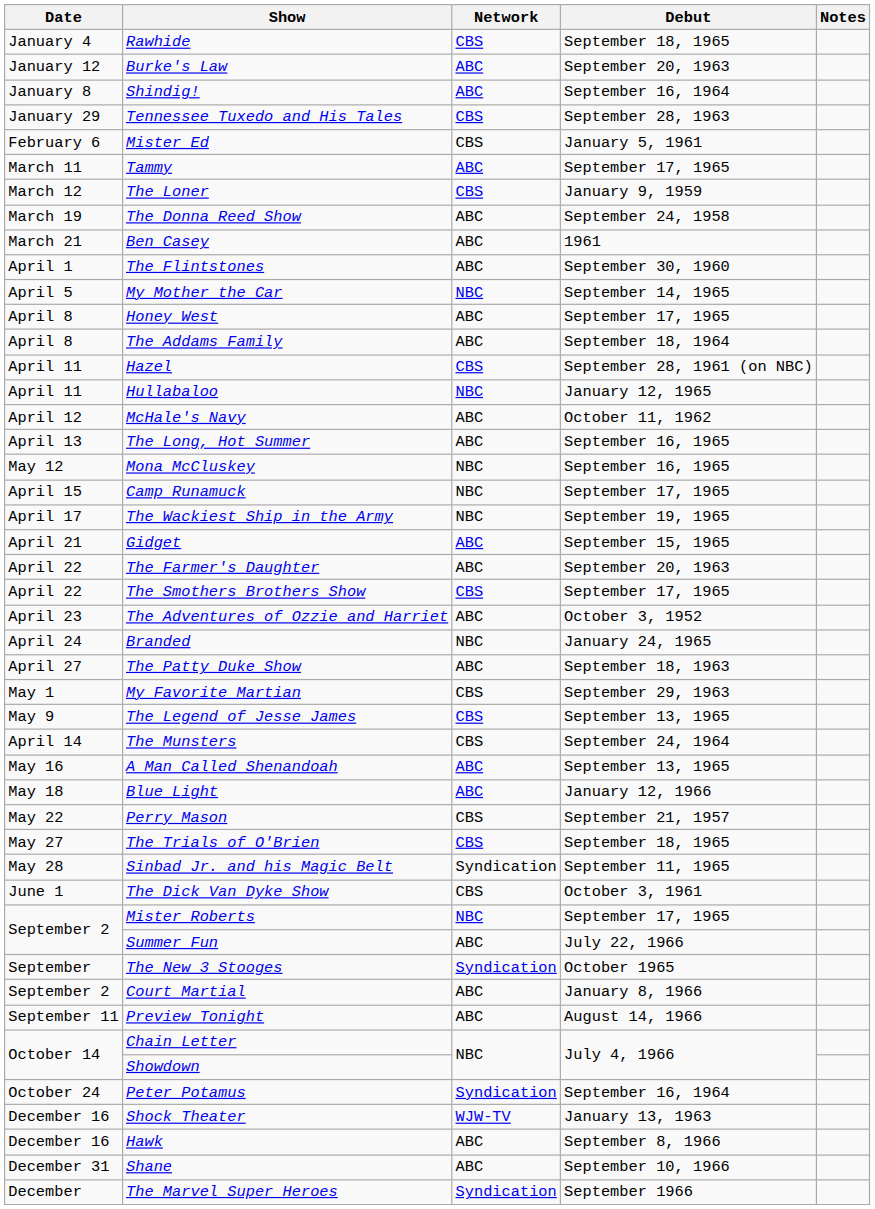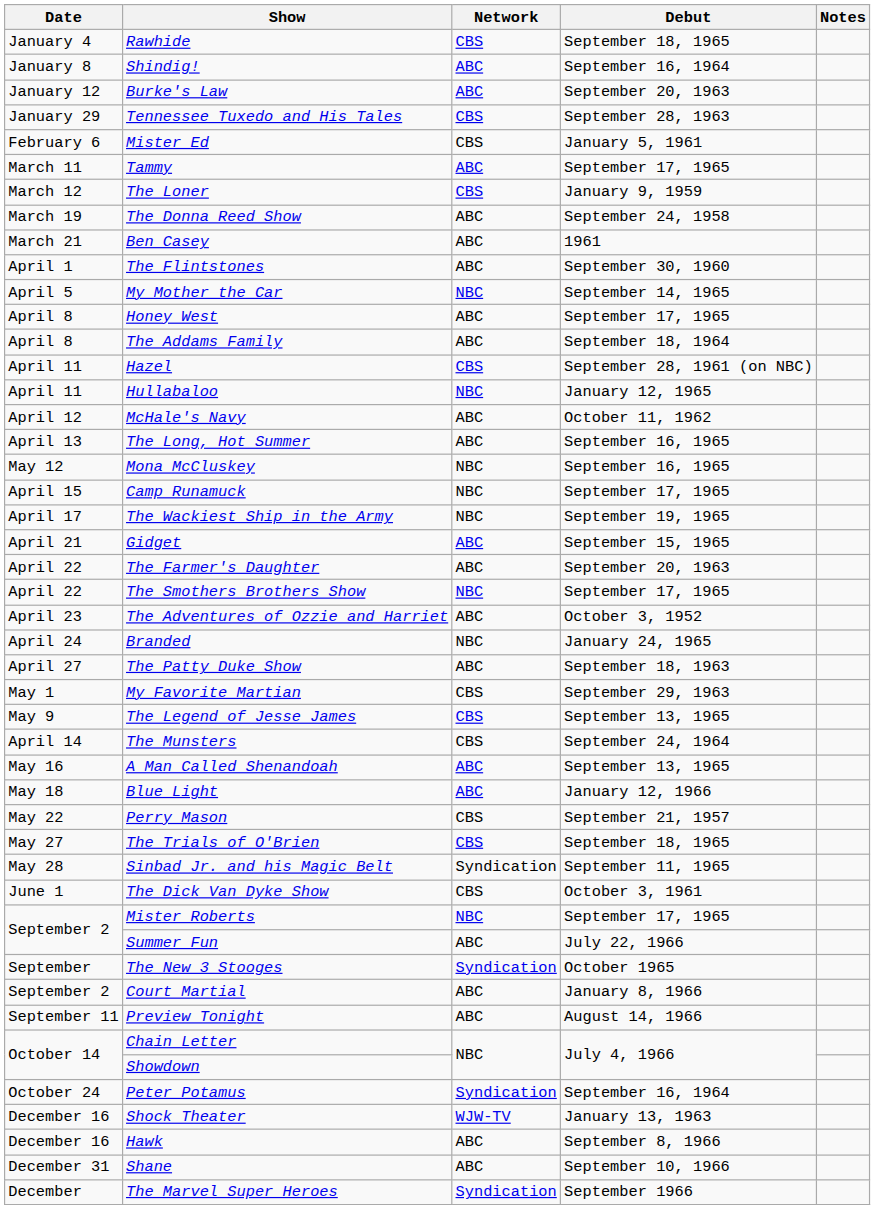 <table class="wikitable">
 <tr>
 <th>Date</th>
 <th>Show</th>
 <th>Network</th>
 <th>Debut</th>
 <th>Notes</th>
 </tr>
 <tr>
 <td>January 4</td>
 <td><em><a href='#'>Rawhide</a></em></td>
 <td><a href='#'>CBS</a></td>
 <td>September 18, 1965</td>
 <td></td>
 </tr>
 <tr>
+<td>January 8</td>
+<td><em><a href='#'>Shindig!</a></em></td>
+<td><a href='#'>ABC</a></td>
+<td>September 16, 1964</td>
+<td></td>
+</tr>
+<tr>
 <td>January 12</td>
 <td><em><a href='#'>Burke's Law</a></em></td>
 <td><a href='#'>ABC</a></td>
 <td>September 20, 1963</td>
-<td></td>
-</tr>
-<tr>
-<td>January 8</td>
-<td><em><a href='#'>Shindig!</a></em></td>
-<td><a href='#'>ABC</a></td>
-<td>September 16, 1964</td>
 <td></td>
 </tr>
 <tr>
 <td>January 29</td>
 <td><em><a href='#'>Tennessee Tuxedo and His Tales</a></em></td>
 <td><a href='#'>CBS</a></td>
 <td>September 28, 1963</td>
 <td></td>
 </tr>
 <tr>
 <td>February 6</td>
 <td><em><a href='#'>Mister Ed</a></em></td>
 <td>CBS</td>
 <td>January 5, 1961</td>
 <td></td>
 </tr>
 <tr>
 <td>March 11</td>
 <td><em><a href='#'>Tammy</a></em></td>
 <td><a href='#'>ABC</a></td>
 <td>September 17, 1965</td>
 <td></td>
 </tr>
 <tr>
 <td>March 12</td>
 <td><em><a href='#'>The Loner</a></em></td>
 <td><a href='#'>CBS</a></td>
 <td>January 9, 1959</td>
 <td></td>
 </tr>
 <tr>
 <td>March 19</td>
 <td><em><a href='#'>The Donna Reed Show</a></em></td>
 <td>ABC</td>
 <td>September 24, 1958</td>
 <td></td>
 </tr>
 <tr>
 <td>March 21</td>
 <td><em><a href='#'>Ben Casey</a></em></td>
 <td>ABC</td>
 <td>1961</td>
 <td></td>
 </tr>
 <tr>
 <td>April 1</td>
 <td><em><a href='#'>The Flintstones</a></em></td>
 <td>ABC</td>
 <td>September 30, 1960</td>
 <td></td>
 </tr>
 <tr>
 <td>April 5</td>
 <td><em><a href='#'>My Mother the Car</a></em></td>
 <td><a href='#'>NBC</a></td>
 <td>September 14, 1965</td>
 <td></td>
 </tr>
 <tr>
 <td>April 8</td>
 <td><em><a href='#'>Honey West</a></em></td>
 <td>ABC</td>
 <td>September 17, 1965</td>
 <td></td>
 </tr>
 <tr>
 <td>April 8</td>
 <td><em><a href='#'>The Addams Family</a></em></td>
 <td>ABC</td>
 <td>September 18, 1964</td>
 <td></td>
 </tr>
 <tr>
 <td>April 11</td>
 <td><em><a href='#'>Hazel</a></em></td>
 <td><a href='#'>CBS</a></td>
 <td>September 28, 1961 (on NBC)</td>
 <td></td>
 </tr>
 <tr>
 <td>April 11</td>
 <td><em><a href='#'>Hullabaloo</a></em></td>
 <td><a href='#'>NBC</a></td>
 <td>January 12, 1965</td>
 <td></td>
 </tr>
 <tr>
 <td>April 12</td>
 <td><em><a href='#'>McHale's Navy</a></em></td>
 <td>ABC</td>
 <td>October 11, 1962</td>
 <td></td>
 </tr>
 <tr>
 <td>April 13</td>
 <td><em><a href='#'>The Long, Hot Summer</a></em></td>
 <td>ABC</td>
 <td>September 16, 1965</td>
 <td></td>
 </tr>
 <tr>
 <td>May 12</td>
 <td><em><a href='#'>Mona McCluskey</a></em></td>
 <td>NBC</td>
 <td>September 16, 1965</td>
 <td></td>
 </tr>
 <tr>
 <td>April 15</td>
 <td><em><a href='#'>Camp Runamuck</a></em></td>
 <td>NBC</td>
 <td>September 17, 1965</td>
 <td></td>
 </tr>
 <tr>
 <td>April 17</td>
 <td><em><a href='#'>The Wackiest Ship in the Army</a></em></td>
 <td>NBC</td>
 <td>September 19, 1965</td>
 <td></td>
 </tr>
 <tr>
 <td>April 21</td>
 <td><em><a href='#'>Gidget</a></em></td>
 <td><a href='#'>ABC</a></td>
 <td>September 15, 1965</td>
 <td></td>
 </tr>
 <tr>
 <td>April 22</td>
 <td><em><a href='#'>The Farmer's Daughter</a></em></td>
 <td>ABC</td>
 <td>September 20, 1963</td>
 <td></td>
 </tr>
 <tr>
 <td>April 22</td>
 <td><em><a href='#'>The Smothers Brothers Show</a></em></td>
-<td><a href='#'>CBS</a></td>
+<td><a href='#'>NBC</a></td>
 <td>September 17, 1965</td>
 <td></td>
 </tr>
 <tr>
 <td>April 23</td>
 <td><em><a href='#'>The Adventures of Ozzie and Harriet</a></em></td>
 <td>ABC</td>
 <td>October 3, 1952</td>
 <td></td>
 </tr>
 <tr>
 <td>April 24</td>
 <td><em><a href='#'>Branded</a></em></td>
 <td>NBC</td>
 <td>January 24, 1965</td>
 <td></td>
 </tr>
 <tr>
 <td>April 27</td>
 <td><em><a href='#'>The Patty Duke Show</a></em></td>
 <td>ABC</td>
 <td>September 18, 1963</td>
 <td></td>
 </tr>
 <tr>
 <td>May 1</td>
 <td><em><a href='#'>My Favorite Martian</a></em></td>
 <td>CBS</td>
 <td>September 29, 1963</td>
 <td></td>
 </tr>
 <tr>
 <td>May 9</td>
 <td><em><a href='#'>The Legend of Jesse James</a></em></td>
 <td><a href='#'>CBS</a></td>
 <td>September 13, 1965</td>
 <td></td>
 </tr>
 <tr>
 <td>April 14</td>
 <td><em><a href='#'>The Munsters</a></em></td>
 <td>CBS</td>
 <td>September 24, 1964</td>
 <td></td>
 </tr>
 <tr>
 <td>May 16</td>
 <td><em><a href='#'>A Man Called Shenandoah</a></em></td>
 <td><a href='#'>ABC</a></td>
 <td>September 13, 1965</td>
 <td></td>
 </tr>
 <tr>
 <td>May 18</td>
 <td><em><a href='#'>Blue Light</a></em></td>
 <td><a href='#'>ABC</a></td>
 <td>January 12, 1966</td>
 <td></td>
 </tr>
 <tr>
 <td>May 22</td>
 <td><em><a href='#'>Perry Mason</a></em></td>
 <td>CBS</td>
 <td>September 21, 1957</td>
 <td></td>
 </tr>
 <tr>
 <td>May 27</td>
 <td><em><a href='#'>The Trials of O'Brien</a></em></td>
 <td><a href='#'>CBS</a></td>
 <td>September 18, 1965</td>
 <td></td>
 </tr>
 <tr>
 <td>May 28</td>
 <td><em><a href='#'>Sinbad Jr. and his Magic Belt</a></em></td>
 <td>Syndication</td>
 <td>September 11, 1965</td>
 <td></td>
 </tr>
 <tr>
 <td>June 1</td>
 <td><em><a href='#'>The Dick Van Dyke Show</a></em></td>
 <td>CBS</td>
 <td>October 3, 1961</td>
 <td></td>
 </tr>
 <tr>
 <td rowspan="2">September 2</td>
 <td><em><a href='#'>Mister Roberts</a></em></td>
 <td><a href='#'>NBC</a></td>
 <td>September 17, 1965</td>
 <td></td>
 </tr>
 <tr>
 <td><em><a href='#'>Summer Fun</a></em></td>
 <td>ABC</td>
 <td>July 22, 1966</td>
 </tr>
 <tr>
 <td>September</td>
 <td><em><a href='#'>The New 3 Stooges</a></em></td>
 <td><a href='#'>Syndication</a></td>
 <td>October 1965</td>
 <td></td>
 </tr>
 <tr>
 <td>September 2</td>
 <td><em><a href='#'>Court Martial</a></em></td>
 <td>ABC</td>
 <td>January 8, 1966</td>
 <td></td>
 </tr>
 <tr>
 <td>September 11</td>
 <td><em><a href='#'>Preview Tonight</a></em></td>
 <td>ABC</td>
 <td>August 14, 1966</td>
 <td></td>
 </tr>
 <tr>
 <td rowspan=2>October 14</td>
 <td><em><a href='#'>Chain Letter</a></em></td>
 <td rowspan=2>NBC</td>
 <td rowspan=2>July 4, 1966</td>
 <td></td>
 </tr>
 <tr>
 <td><em><a href='#'>Showdown</a></em></td>
 <td></td>
 </tr>
 <tr>
 <td>October 24</td>
 <td><em><a href='#'>Peter Potamus</a></em></td>
 <td><a href='#'>Syndication</a></td>
 <td>September 16, 1964</td>
 <td></td>
 </tr>
 <tr>
 <td>December 16</td>
 <td><em><a href='#'>Shock Theater</a></em></td>
 <td><a href='#'>WJW-TV</a></td>
 <td>January 13, 1963</td>
 <td></td>
 </tr>
 <tr>
 <td>December 16</td>
 <td><em><a href='#'>Hawk</a></em></td>
 <td>ABC</td>
 <td>September 8, 1966</td>
 <td></td>
 </tr>
 <tr>
 <td>December 31</td>
 <td><em><a href='#'>Shane</a></em></td>
 <td>ABC</td>
 <td>September 10, 1966</td>
 <td></td>
 </tr>
 <tr>
 <td>December</td>
 <td><em><a href='#'>The Marvel Super Heroes</a></em></td>
 <td><a href='#'>Syndication</a></td>
 <td>September 1966</td>
 <td></td>
 </tr>
 <tr>
 </tr>
 </table>
